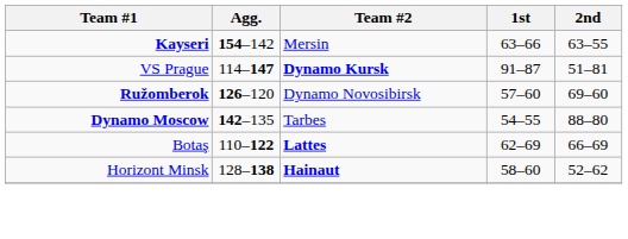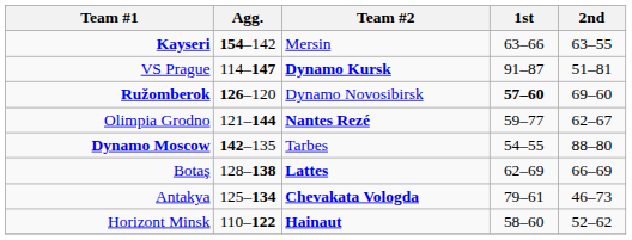 <table class=wikitable style="text-align:center">
 <tr>
 <th width=200>Team #1</th>
 <th width=60>Agg.</th>
 <th width=200>Team #2</th>
 <th width=60>1st</th>
 <th width=60>2nd</th>
 </tr>
 <tr>
 <td align=right><strong><a href='#'>Kayseri</a></strong> </td>
 <td><strong>154</strong>–142</td>
 <td align=left> <a href='#'>Mersin</a></td>
 <td align=center>63–66</td>
 <td align=center>63–55</td>
 </tr>
 <tr>
 <td align=right><a href='#'>VS Prague</a> </td>
 <td>114–<strong>147</strong></td>
 <td align=left> <strong><a href='#'>Dynamo Kursk</a></strong></td>
 <td align=center>91–87</td>
 <td align=center>51–81</td>
 </tr>
 <tr>
 <td align=right><strong><a href='#'>Ružomberok</a></strong> </td>
 <td><strong>126</strong>–120</td>
 <td align=left> <a href='#'>Dynamo Novosibirsk</a></td>
-<td align=center>57–60</td>
+<td align=center><strong>57–60</strong></td>
 <td align=center>69–60</td>
+</tr>
+<tr>
+<td align=right><a href='#'>Olimpia Grodno</a> </td>
+<td>121–<strong>144</strong></td>
+<td align=left> <strong><a href='#'>Nantes Rezé</a></strong></td>
+<td align=center>59–77</td>
+<td align=center>62–67</td>
 </tr>
 <tr>
 <td align=right><strong><a href='#'>Dynamo Moscow</a></strong> </td>
 <td><strong>142</strong>–135</td>
 <td align=left> <a href='#'>Tarbes</a></td>
 <td align=center>54–55</td>
 <td align=center>88–80</td>
 </tr>
 <tr>
 <td align=right><a href='#'>Botaş</a> </td>
-<td>110–<strong>122</strong></td>
+<td>128–<strong>138</strong></td>
 <td align=left> <strong><a href='#'>Lattes</a></strong></td>
 <td align=center>62–69</td>
 <td align=center>66–69</td>
 </tr>
 <tr>
+<td align=right><a href='#'>Antakya</a> </td>
+<td>125–<strong>134</strong></td>
+<td align=left> <strong><a href='#'>Chevakata Vologda</a></strong></td>
+<td align=center>79–61</td>
+<td align=center>46–73</td>
+</tr>
+<tr>
 <td align=right><a href='#'>Horizont Minsk</a> </td>
-<td>128–<strong>138</strong></td>
+<td>110–<strong>122</strong></td>
 <td align=left> <strong><a href='#'>Hainaut</a></strong></td>
 <td align=center>58–60</td>
 <td align=center>52–62</td>
 </tr>
 <tr>
 </tr>
 </table>
